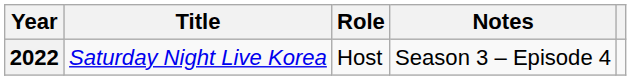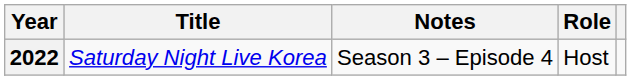 <table class="wikitable plainrowheaders">
 <tr>
 <th scope="col">Year</th>
 <th scope="col">Title</th>
+<th scope="col">Notes</th>
 <th scope="col">Role</th>
-<th scope="col">Notes</th>
 <th scope="col" class="unsortable"></th>
 </tr>
 <tr>
 <th scope="row">2022</th>
 <td><em><a href='#'>Saturday Night Live Korea</a></em></td>
+<td>Season 3 – Episode 4</td>
 <td>Host</td>
-<td>Season 3 – Episode 4</td>
 <td style="text-align:center"></td>
 </tr>
 </table>
